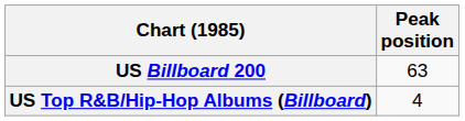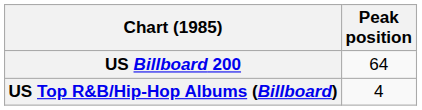 <table class="wikitable sortable plainrowheaders" style="text-align:center">
 <tr>
 <th scope="col">Chart (1985)</th>
 <th scope="col">Peak<br>position</th>
 </tr>
 <tr>
 <th scope="row">US <a href='#'><em>Billboard</em> 200</a></th>
-<td>63</td>
+<td>64</td>
 </tr>
 <tr>
 <th scope="row">US <a href='#'>Top R&B/Hip-Hop Albums</a> (<em><a href='#'>Billboard</a></em>)</th>
 <td>4</td>
 </tr>
 </table>
